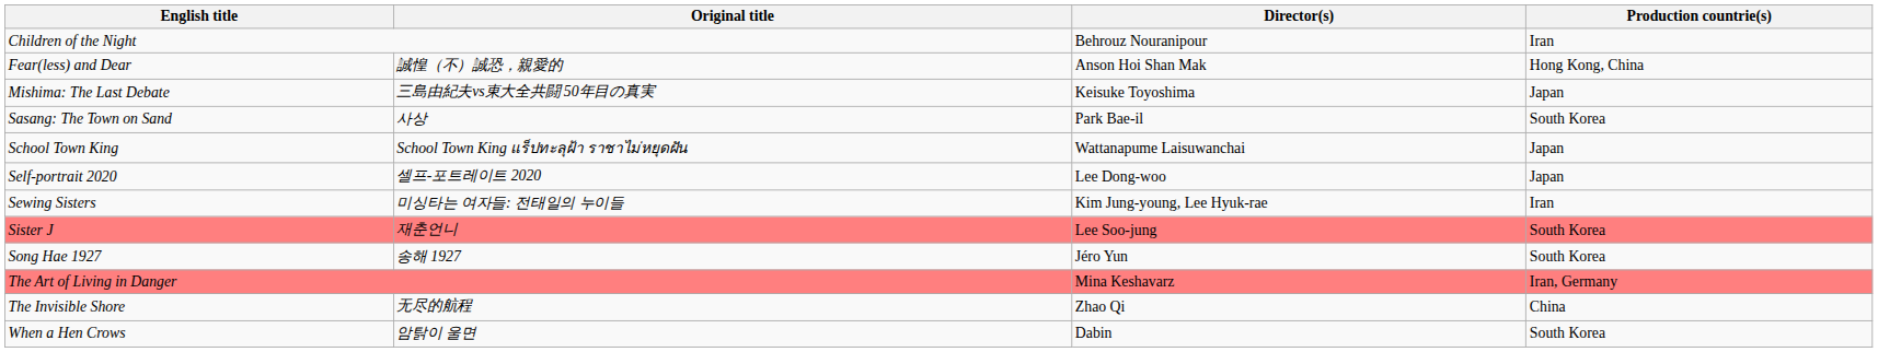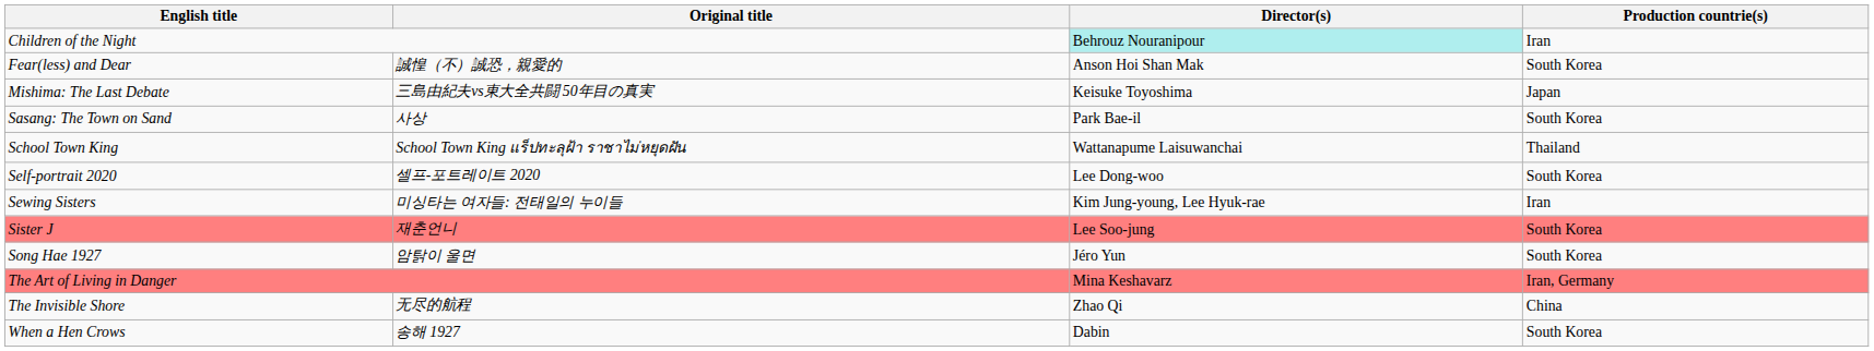 <table class="sortable wikitable" style="width:100%; margin-bottom:4px" cellpadding="5">
 <tr>
 <th scope="col">English title</th>
 <th scope="col">Original title</th>
 <th scope="col">Director(s)</th>
 <th scope="col">Production countrie(s)</th>
 </tr>
 <tr>
 <td colspan="2"><em>Children of the Night</em></td>
-<td>Behrouz Nouranipour</td>
+<td style="background: paleturquoise;">Behrouz Nouranipour</td>
 <td>Iran</td>
 </tr>
 <tr>
 <td><em>Fear(less) and Dear</em></td>
 <td><em>誠惶（不）誠恐，親愛的</em></td>
 <td>Anson Hoi Shan Mak</td>
-<td>Hong Kong, China</td>
+<td>South Korea</td>
 </tr>
 <tr>
 <td><em>Mishima: The Last Debate</em></td>
 <td><em>三島由紀夫vs東大全共闘 50年目の真実</em></td>
 <td>Keisuke Toyoshima</td>
 <td>Japan</td>
 </tr>
 <tr>
 <td><em>Sasang: The Town on Sand</em></td>
 <td><em>사상</em></td>
 <td>Park Bae-il</td>
 <td>South Korea</td>
 </tr>
 <tr>
 <td><em>School Town King</em></td>
 <td><em>School Town King แร็ปทะลุฝ้า ราชาไม่หยุดฝัน</em></td>
 <td>Wattanapume Laisuwanchai</td>
-<td>Japan</td>
+<td>Thailand</td>
 </tr>
 <tr>
 <td><em>Self-portrait 2020</em></td>
 <td><em>셀프-포트레이트 2020</em></td>
 <td>Lee Dong-woo</td>
-<td>Japan</td>
+<td>South Korea</td>
 </tr>
 <tr>
 <td><em>Sewing Sisters</em></td>
 <td><em>미싱타는 여자들: 전태일의 누이들</em></td>
 <td>Kim Jung-young, Lee Hyuk-rae</td>
 <td>Iran</td>
 </tr>
 <tr bgcolor="#FF7F7F">
 <td><em>Sister J</em> </td>
 <td><em>재춘언니</em></td>
 <td>Lee Soo-jung</td>
 <td>South Korea</td>
 </tr>
 <tr>
 <td><em>Song Hae 1927</em></td>
-<td><em>송해 1927</em></td>
+<td><em>암탉이 울면</em></td>
 <td>Jéro Yun</td>
 <td>South Korea</td>
 </tr>
 <tr bgcolor="#FF7F7F">
 <td colspan="2"><em>The Art of Living in Danger</em> </td>
 <td>Mina Keshavarz</td>
 <td>Iran, Germany</td>
 </tr>
 <tr>
 <td><em>The Invisible Shore</em></td>
 <td><em>无尽的航程</em></td>
 <td>Zhao Qi</td>
 <td>China</td>
 </tr>
 <tr>
 <td><em>When a Hen Crows</em></td>
-<td><em>암탉이 울면</em></td>
+<td><em>송해 1927</em></td>
 <td>Dabin</td>
 <td>South Korea</td>
 </tr>
 </table>
